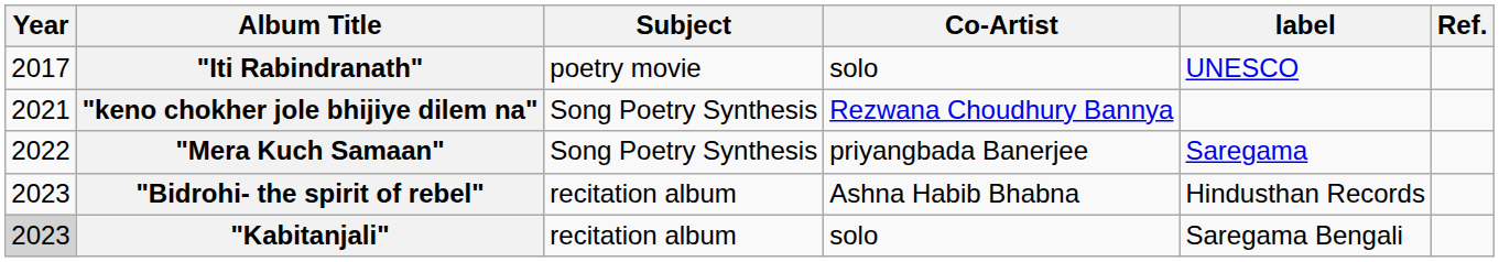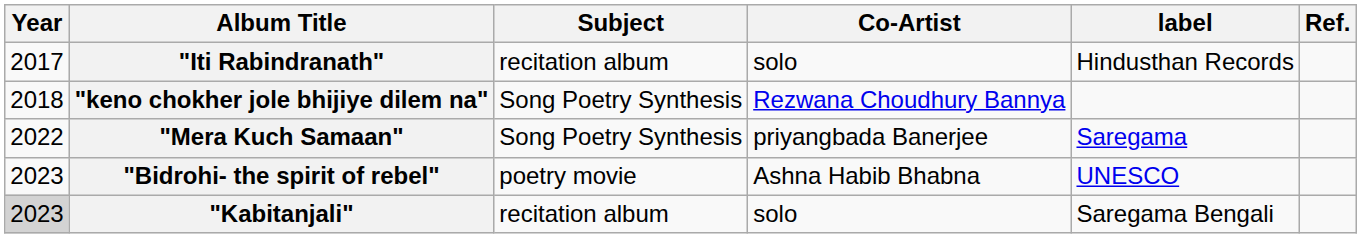 <table class="wikitable plainrowheaders sortable">
 <tr>
 <th>Year</th>
 <th>Album Title</th>
 <th>Subject</th>
 <th>Co-Artist</th>
 <th>label</th>
 <th>Ref.</th>
 </tr>
 <tr>
 <td>2017</td>
 <th scope=row>"Iti Rabindranath"</th>
-<td>poetry movie</td>
+<td>recitation album</td>
 <td>solo</td>
-<td><a href='#'>UNESCO</a></td>
+<td>Hindusthan Records</td>
 <td></td>
 </tr>
 <tr>
-<td>2021</td>
+<td>2018</td>
 <th scope=row>"keno chokher jole bhijiye dilem na"</th>
 <td>Song Poetry Synthesis</td>
 <td><a href='#'>Rezwana Choudhury Bannya</a></td>
 <td></td>
 <td></td>
 </tr>
 <tr>
 <td>2022</td>
 <th scope=row>"Mera Kuch Samaan"</th>
 <td>Song Poetry Synthesis</td>
 <td>priyangbada Banerjee</td>
 <td><a href='#'>Saregama</a></td>
 <td></td>
 </tr>
 <tr>
 <td>2023</td>
 <th scope=row>"Bidrohi- the spirit of rebel"</th>
-<td>recitation album</td>
+<td>poetry movie</td>
 <td>Ashna Habib Bhabna</td>
-<td>Hindusthan Records</td>
+<td><a href='#'>UNESCO</a></td>
 <td></td>
 </tr>
 <tr>
 <td style="background: lightgrey;">2023</td>
 <th scope=row>"Kabitanjali"</th>
 <td>recitation album</td>
 <td>solo</td>
 <td>Saregama Bengali</td>
 <td></td>
 </tr>
 </table>
